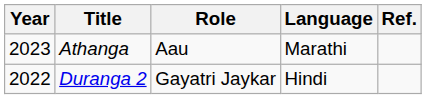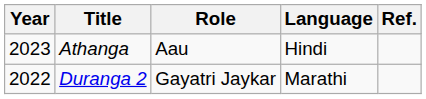 <table class="wikitable">
 <tr>
 <th>Year</th>
 <th>Title</th>
 <th>Role</th>
 <th>Language</th>
 <th>Ref.</th>
 </tr>
 <tr>
 <td>2023</td>
 <td><em>Athanga</em></td>
 <td>Aau</td>
-<td>Marathi</td>
+<td>Hindi</td>
 <td></td>
 </tr>
 <tr>
 <td>2022</td>
 <td><em><a href='#'>Duranga 2</a></em></td>
 <td>Gayatri Jaykar</td>
-<td>Hindi</td>
+<td>Marathi</td>
 <td></td>
 </tr>
 </table>
